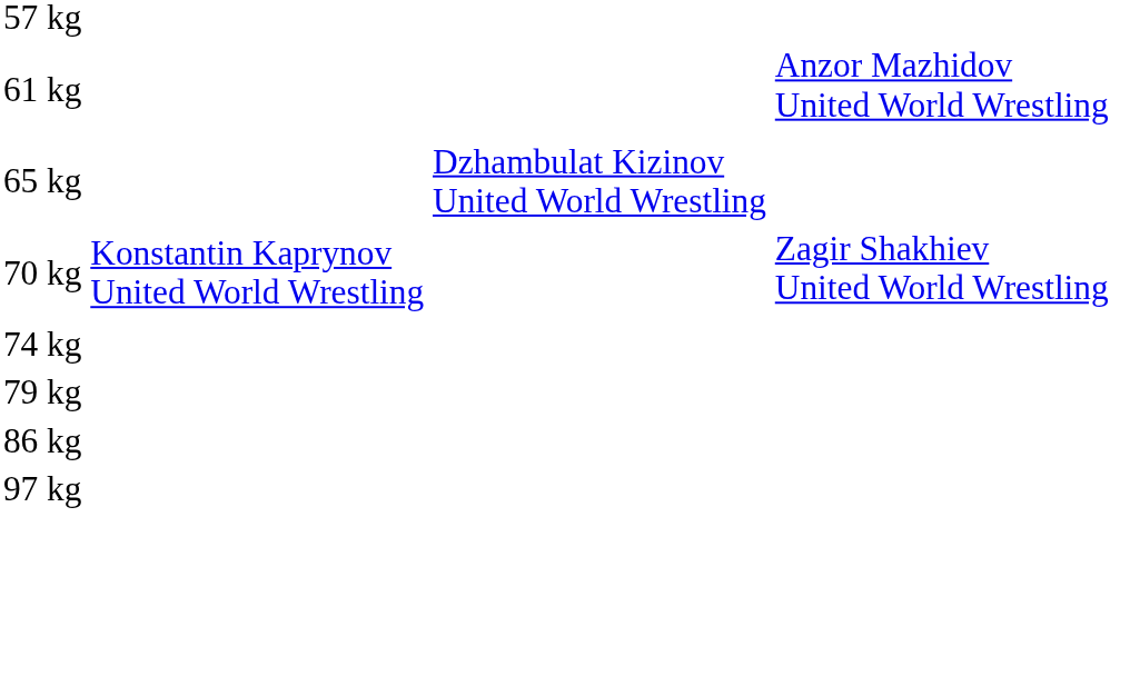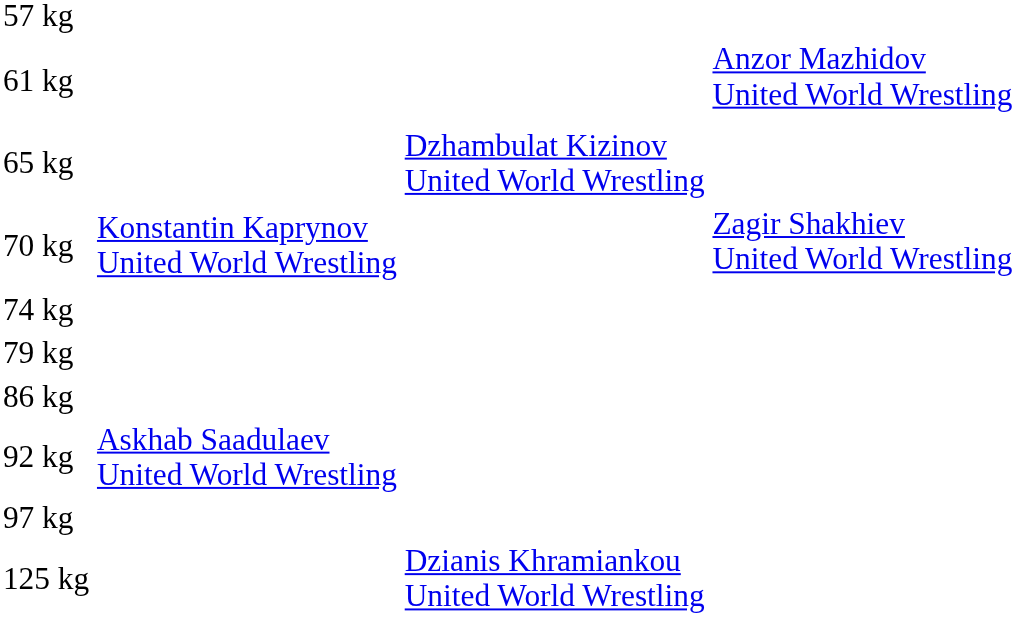 <table>
 <tr>
 <td rowspan=2>57 kg<br></td>
 <td rowspan=2></td>
 <td rowspan=2></td>
 <td></td>
 </tr>
 <tr>
 <td></td>
 </tr>
 <tr>
 <td rowspan=2>61 kg<br></td>
 <td rowspan=2></td>
 <td rowspan=2></td>
 <td><a href='#'>Anzor Mazhidov</a><br> <a href='#'>United World Wrestling</a></td>
 </tr>
 <tr>
 <td></td>
 </tr>
 <tr>
 <td rowspan=2>65 kg<br></td>
 <td rowspan=2></td>
 <td rowspan=2><a href='#'>Dzhambulat Kizinov</a><br> <a href='#'>United World Wrestling</a></td>
 <td></td>
 </tr>
 <tr>
 <td></td>
 </tr>
 <tr>
 <td rowspan=2>70 kg<br></td>
 <td rowspan=2><a href='#'>Konstantin Kaprynov</a><br> <a href='#'>United World Wrestling</a></td>
 <td rowspan=2></td>
 <td><a href='#'>Zagir Shakhiev</a><br> <a href='#'>United World Wrestling</a></td>
 </tr>
 <tr>
 <td></td>
 </tr>
 <tr>
 <td rowspan=2>74 kg<br></td>
 <td rowspan=2></td>
 <td rowspan=2></td>
 <td></td>
 </tr>
 <tr>
 <td></td>
 </tr>
 <tr>
 <td>79 kg<br></td>
 <td></td>
 <td></td>
 <td></td>
 </tr>
 <tr>
 <td>86 kg<br></td>
 <td></td>
 <td></td>
 <td></td>
 </tr>
 <tr>
+<td>92 kg<br></td>
+<td><a href='#'>Askhab Saadulaev</a><br> <a href='#'>United World Wrestling</a></td>
+<td></td>
+<td></td>
+</tr>
+<tr>
 <td rowspan=2>97 kg<br></td>
 <td rowspan=2></td>
 <td rowspan=2></td>
 <td></td>
 </tr>
 <tr>
 <td></td>
 </tr>
+<tr>
+<td>125 kg<br></td>
+<td></td>
+<td><a href='#'>Dzianis Khramiankou</a><br> <a href='#'>United World Wrestling</a></td>
+<td></td>
+</tr>
 </table>
